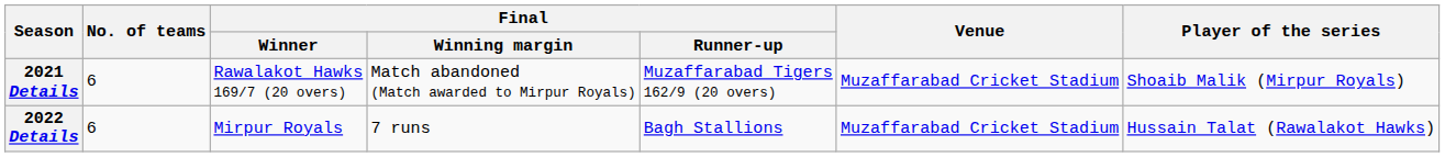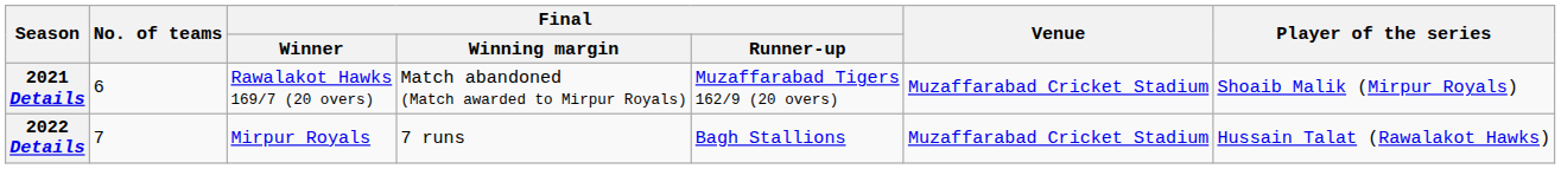 <table class="wikitable ">
 <tr>
 <th rowspan="2">Season</th>
 <th rowspan="2">No. of teams</th>
 <th colspan="3">Final</th>
 <th rowspan="2">Venue</th>
 <th rowspan="2">Player of the series</th>
 </tr>
 <tr>
 <th>Winner</th>
 <th>Winning margin</th>
 <th>Runner-up</th>
 </tr>
 <tr>
 <th>2021<br><em><a href='#'>Details</a></em></th>
 <td>6</td>
 <td><a href='#'>Rawalakot Hawks</a><br><small>169/7 (20 overs)</small></td>
 <td>Match abandoned<br><small>(Match awarded to Mirpur Royals)</small><br><small></small></td>
 <td><a href='#'>Muzaffarabad Tigers</a><br><small>162/9 (20 overs)</small></td>
 <td><a href='#'>Muzaffarabad Cricket Stadium</a></td>
 <td><a href='#'>Shoaib Malik</a> (<a href='#'>Mirpur Royals</a>)</td>
 </tr>
 <tr>
 <th>2022<br><em><a href='#'>Details</a></em></th>
-<td>6</td>
+<td>7</td>
 <td><a href='#'>Mirpur Royals</a></td>
 <td>7 runs<br><small></small></td>
 <td><a href='#'>Bagh Stallions</a></td>
 <td><a href='#'>Muzaffarabad Cricket Stadium</a></td>
 <td><a href='#'>Hussain Talat</a> (<a href='#'>Rawalakot Hawks</a>)</td>
 </tr>
 </table>
